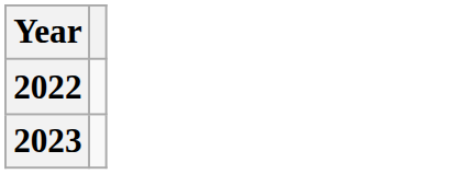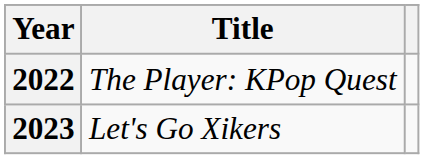 <table class="wikitable plainrowheaders sortable">
 <tr>
 <th scope="col">Year</th>
+<th scope="col">Title</th>
 <th scope="col" class="unsortable"></th>
 </tr>
 <tr>
 <th scope="row">2022</th>
+<td><em>The Player: KPop Quest</em></td>
 <td style="text-align:center"></td>
 </tr>
 <tr>
 <th scope="row">2023</th>
+<td><em>Let's Go Xikers</em></td>
 <td style="text-align:center"></td>
 </tr>
 </table>
